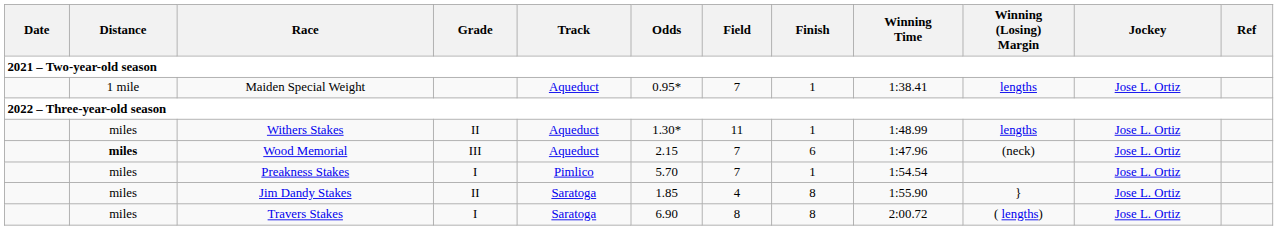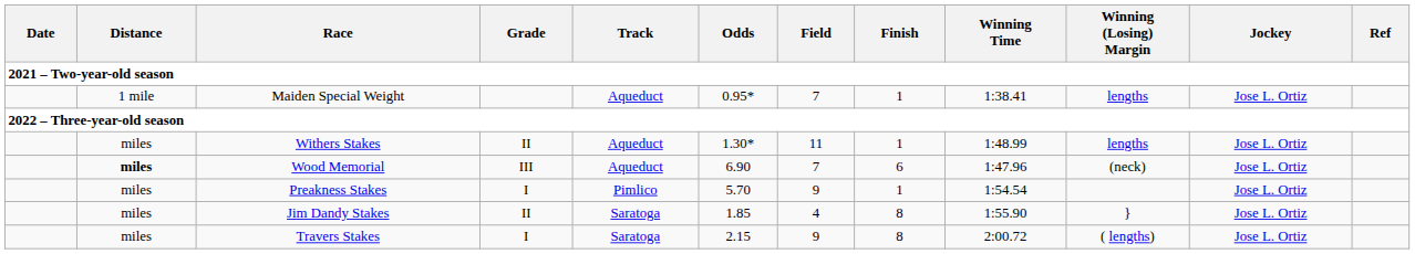 <table class = "wikitable sortable" style="text-align:center; width:90%; font-size:90%">
 <tr>
 <th scope="col">Date</th>
 <th scope="col">Distance</th>
 <th scope="col">Race</th>
 <th scope="col">Grade</th>
 <th scope="col">Track</th>
 <th scope="col">Odds</th>
 <th scope="col">Field</th>
 <th scope="col">Finish</th>
 <th scope="col">Winning<br>Time</th>
 <th scope="col">Winning<br>(Losing)<br>Margin</th>
 <th scope="col">Jockey</th>
 <th scope="col" class="unsortable">Ref</th>
 </tr>
 <tr style="background-color:white">
 <td align="left" colspan=12><strong>2021 – Two-year-old season</strong></td>
 </tr>
 <tr>
 <td></td>
 <td> 1 mile</td>
 <td> Maiden Special Weight</td>
 <td></td>
 <td><a href='#'>Aqueduct</a></td>
 <td>0.95*</td>
 <td>7</td>
 <td>1</td>
 <td>1:38.41</td>
 <td> <a href='#'>lengths</a></td>
 <td><a href='#'>Jose L. Ortiz</a></td>
 <td></td>
 </tr>
 <tr style="background-color:white">
 <td align="left" colspan=12><strong>2022 – Three-year-old season</strong></td>
 </tr>
 <tr>
 <td></td>
 <td>  miles</td>
 <td><a href='#'>Withers Stakes</a></td>
 <td>II</td>
 <td><a href='#'>Aqueduct</a></td>
 <td>1.30*</td>
 <td>11</td>
 <td>1</td>
 <td>1:48.99</td>
 <td> <a href='#'>lengths</a></td>
 <td><a href='#'>Jose L. Ortiz</a></td>
 <td></td>
 </tr>
 <tr>
 <td></td>
 <td><strong>  miles</strong></td>
 <td><a href='#'>Wood Memorial</a></td>
 <td>III</td>
 <td><a href='#'>Aqueduct</a></td>
-<td>2.15</td>
+<td>6.90</td>
 <td>7</td>
 <td>6</td>
 <td>1:47.96</td>
 <td>(neck)</td>
 <td><a href='#'>Jose L. Ortiz</a></td>
 <td></td>
 </tr>
 <tr>
 <td></td>
 <td>  miles</td>
 <td><a href='#'>Preakness Stakes</a></td>
 <td>I</td>
 <td><a href='#'>Pimlico</a></td>
 <td>5.70</td>
-<td>7</td>
+<td>9</td>
 <td>1</td>
 <td>1:54.54</td>
 <td></td>
 <td><a href='#'>Jose L. Ortiz</a></td>
 <td></td>
 </tr>
 <tr>
 <td></td>
 <td>  miles</td>
 <td><a href='#'>Jim Dandy Stakes</a></td>
 <td>II</td>
 <td><a href='#'>Saratoga</a></td>
 <td>1.85</td>
 <td>4</td>
 <td>8</td>
 <td>1:55.90</td>
 <td> }</td>
 <td><a href='#'>Jose L. Ortiz</a></td>
 <td></td>
 </tr>
 <tr>
 <td></td>
 <td>  miles</td>
 <td><a href='#'>Travers Stakes</a></td>
 <td>I</td>
 <td><a href='#'>Saratoga</a></td>
-<td>6.90</td>
-<td>8</td>
+<td>2.15</td>
+<td>9</td>
 <td>8</td>
 <td>2:00.72</td>
 <td>( <a href='#'>lengths</a>)</td>
 <td><a href='#'>Jose L. Ortiz</a></td>
 <td></td>
 </tr>
 </table>
